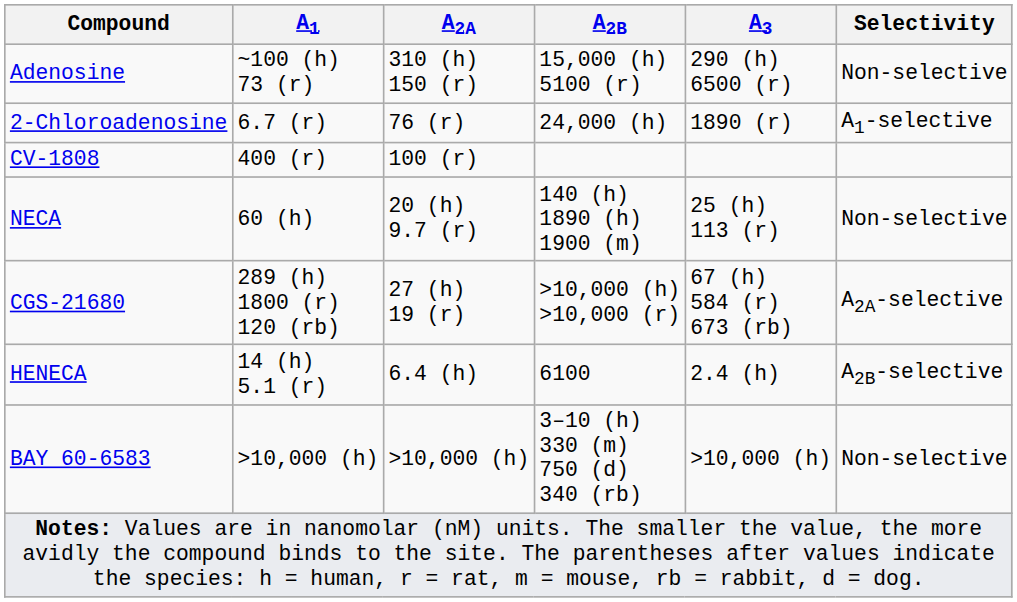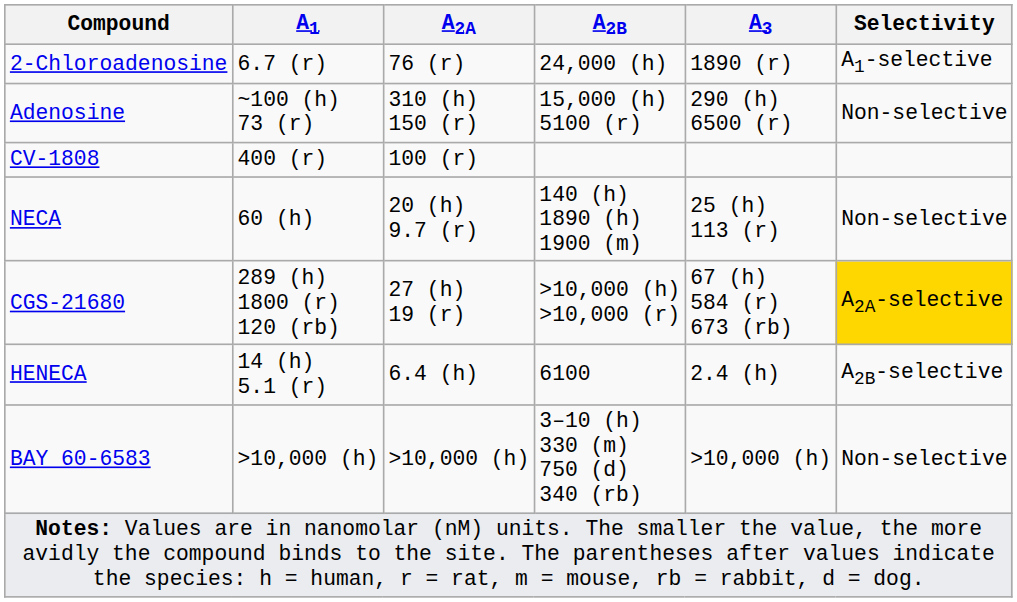 <table class="wikitable">
 <tr>
 <th>Compound</th>
 <th><a href='#'>A<sub>1</sub></a></th>
 <th><a href='#'>A<sub>2A</sub></a></th>
 <th><a href='#'>A<sub>2B</sub></a></th>
 <th><a href='#'>A<sub>3</sub></a></th>
 <th>Selectivity</th>
 </tr>
 <tr>
+<td><a href='#'>2-Chloroadenosine</a></td>
+<td>6.7 (r)</td>
+<td>76 (r)</td>
+<td>24,000 (h)</td>
+<td>1890 (r)</td>
+<td>A<sub>1</sub>-selective</td>
+</tr>
+<tr>
 <td><a href='#'>Adenosine</a></td>
 <td>~100 (h)<br>73 (r)</td>
 <td>310 (h)<br>150 (r)</td>
 <td>15,000 (h)<br>5100 (r)</td>
 <td>290 (h)<br>6500 (r)</td>
 <td>Non-selective</td>
-</tr>
-<tr>
-<td><a href='#'>2-Chloroadenosine</a></td>
-<td>6.7 (r)</td>
-<td>76 (r)</td>
-<td>24,000 (h)</td>
-<td>1890 (r)</td>
-<td>A<sub>1</sub>-selective</td>
 </tr>
 <tr>
 <td><a href='#'>CV-1808</a></td>
 <td>400 (r)</td>
 <td>100 (r)</td>
 <td></td>
 <td></td>
 <td></td>
 </tr>
 <tr>
 <td><a href='#'>NECA</a></td>
 <td>60 (h)</td>
 <td>20 (h)<br>9.7 (r)</td>
 <td>140 (h)<br>1890 (h)<br>1900 (m)</td>
 <td>25 (h)<br>113 (r)</td>
 <td>Non-selective</td>
 </tr>
 <tr>
 <td><a href='#'>CGS-21680</a></td>
 <td>289 (h)<br>1800 (r)<br>120 (rb)</td>
 <td>27 (h)<br>19 (r)</td>
 <td>>10,000 (h)<br>>10,000 (r)</td>
 <td>67 (h)<br>584 (r)<br>673 (rb)</td>
-<td>A<sub>2A</sub>-selective</td>
+<td style="background: gold;">A<sub>2A</sub>-selective</td>
 </tr>
 <tr>
 <td><a href='#'>HENECA</a></td>
 <td>14 (h)<br>5.1 (r)</td>
 <td>6.4 (h)</td>
 <td>6100</td>
 <td>2.4 (h)</td>
 <td>A<sub>2B</sub>-selective</td>
 </tr>
 <tr>
 <td><a href='#'>BAY 60-6583</a></td>
 <td>>10,000 (h)</td>
 <td>>10,000 (h)</td>
 <td>3–10 (h)<br>330 (m)<br>750 (d)<br>340 (rb)</td>
 <td>>10,000 (h)</td>
 <td>Non-selective</td>
 </tr>
 <tr>
 <td colspan="6" style="width: 1px; background-color:#eaecf0; text-align: center;"><strong>Notes:</strong> Values are in nanomolar (nM) units. The smaller the value, the more avidly the compound binds to the site. The parentheses after values indicate the species: h = human, r = rat, m = mouse, rb = rabbit, d = dog.</td>
 </tr>
 </table>
